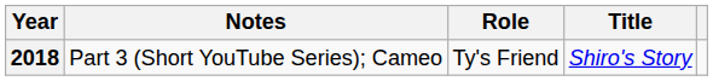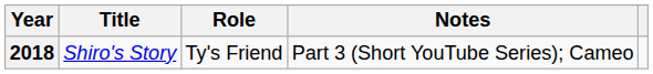 <table class="wikitable sortable plainrowheaders">
 <tr>
 <th scope="col">Year</th>
+<th scope="col">Title</th>
+<th scope="col">Role</th>
 <th scope="col" class="unsortable">Notes</th>
-<th scope="col">Role</th>
-<th scope="col">Title</th>
 <th scope="col" class="unsortable"></th>
 </tr>
 <tr>
 <th scope="row">2018</th>
+<td><em><a href='#'>Shiro's Story</a></em></td>
+<td>Ty's Friend</td>
 <td>Part 3 (Short YouTube Series); Cameo</td>
-<td>Ty's Friend</td>
-<td><em><a href='#'>Shiro's Story</a></em></td>
 <td></td>
 </tr>
 </table>
